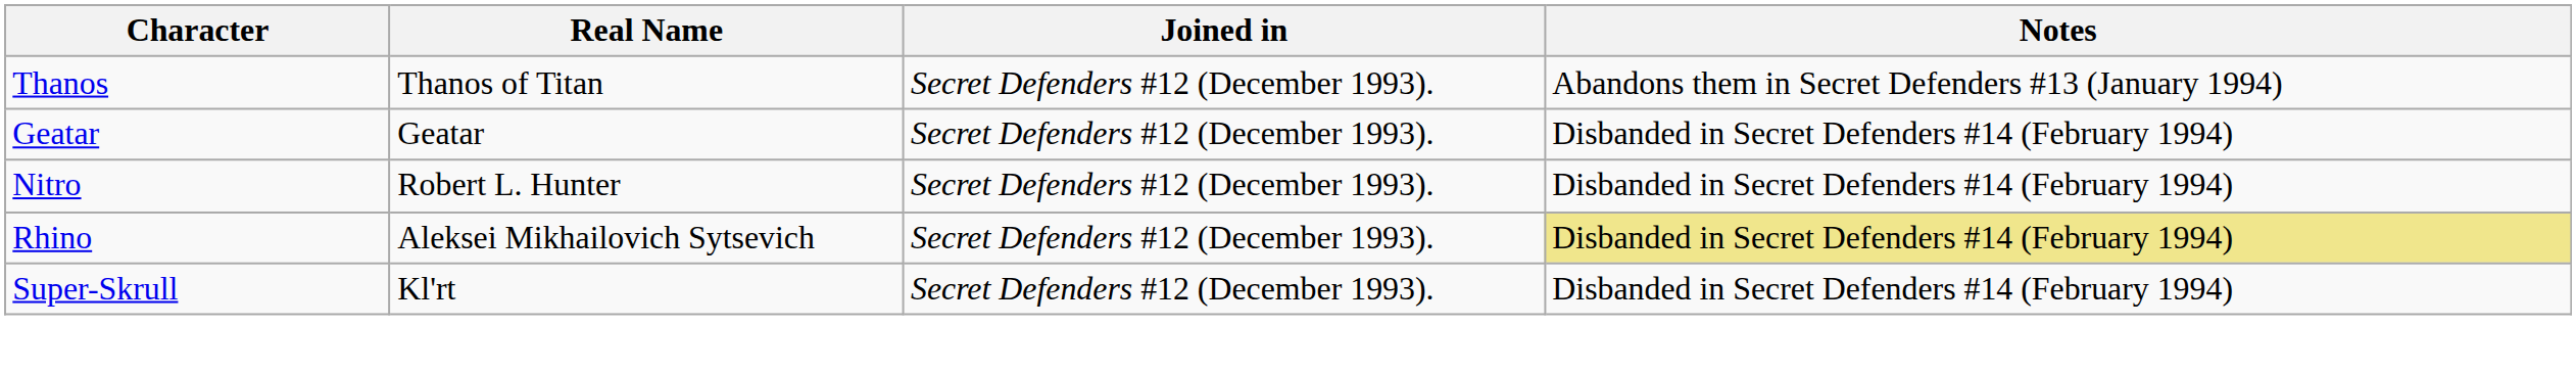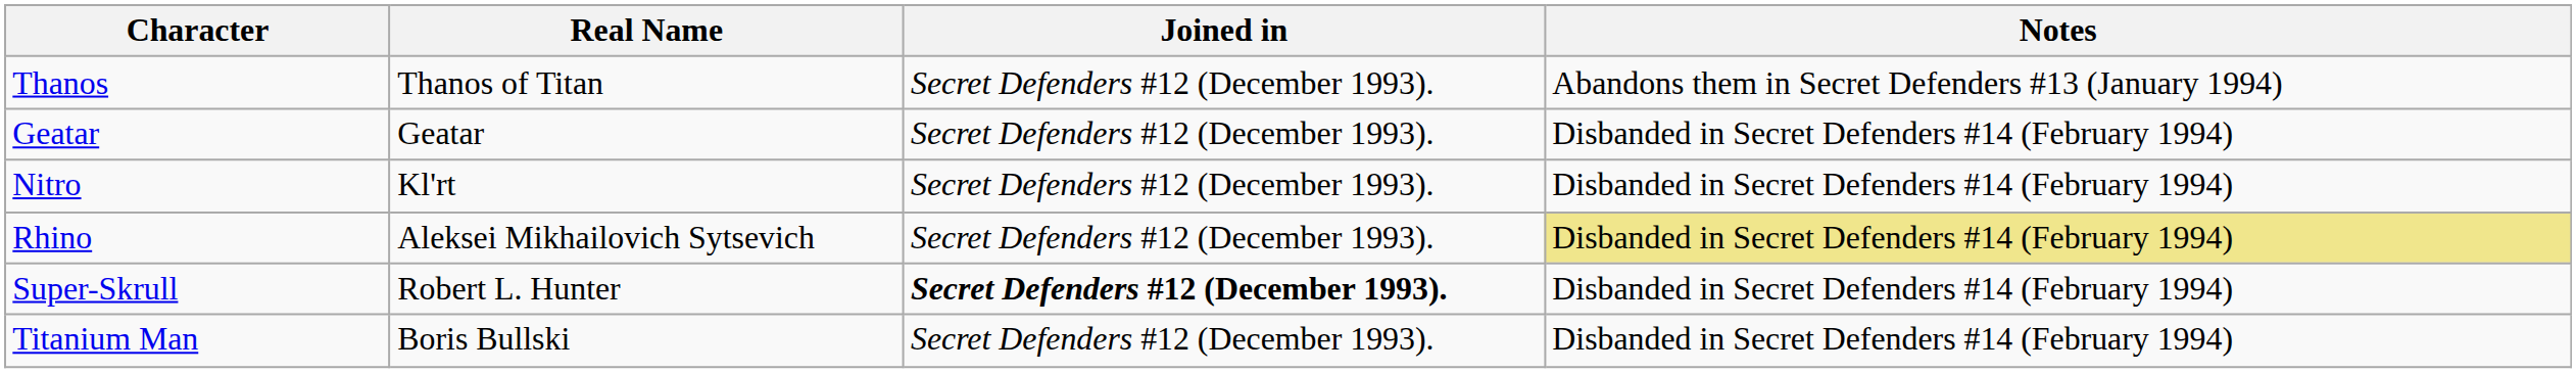 <table class="wikitable" style="width:100%;">
 <tr>
 <th width=15%>Character</th>
 <th width=20%>Real Name</th>
 <th width=25%>Joined in</th>
 <th width=40%>Notes</th>
 </tr>
 <tr>
 <td><a href='#'>Thanos</a></td>
 <td>Thanos of Titan</td>
 <td><em>Secret Defenders</em> #12 (December 1993).</td>
 <td>Abandons them in Secret Defenders #13 (January 1994)</td>
 </tr>
 <tr>
 <td><a href='#'>Geatar</a></td>
 <td>Geatar</td>
 <td><em>Secret Defenders</em> #12 (December 1993).</td>
 <td>Disbanded in Secret Defenders #14 (February 1994)</td>
 </tr>
 <tr>
 <td><a href='#'>Nitro</a></td>
-<td>Robert L. Hunter</td>
+<td>Kl'rt</td>
 <td><em>Secret Defenders</em> #12 (December 1993).</td>
 <td>Disbanded in Secret Defenders #14 (February 1994)</td>
 </tr>
 <tr>
 <td><a href='#'>Rhino</a></td>
 <td>Aleksei Mikhailovich Sytsevich</td>
 <td><em>Secret Defenders</em> #12 (December 1993).</td>
 <td style="background: khaki;">Disbanded in Secret Defenders #14 (February 1994)</td>
 </tr>
 <tr>
 <td><a href='#'>Super-Skrull</a></td>
-<td>Kl'rt</td>
+<td>Robert L. Hunter</td>
+<td><strong><em>Secret Defenders</em> #12 (December 1993).</strong></td>
+<td>Disbanded in Secret Defenders #14 (February 1994)</td>
+</tr>
+<tr>
+<td><a href='#'>Titanium Man</a></td>
+<td>Boris Bullski</td>
 <td><em>Secret Defenders</em> #12 (December 1993).</td>
 <td>Disbanded in Secret Defenders #14 (February 1994)</td>
 </tr>
 </table>
